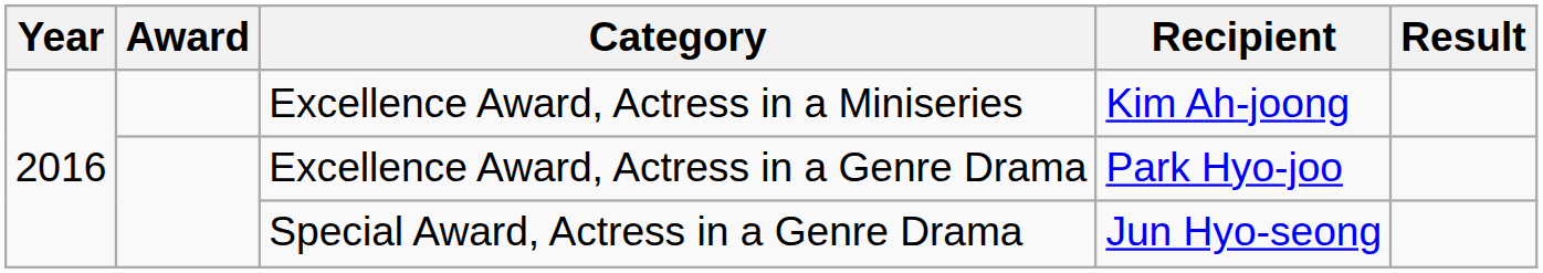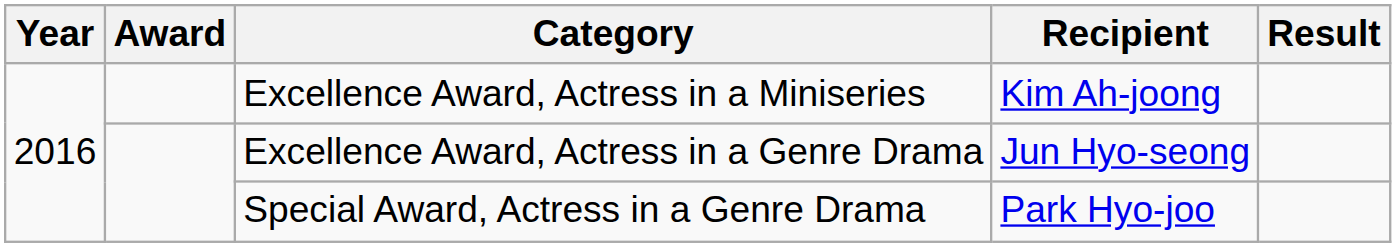 <table class="wikitable">
 <tr>
 <th>Year</th>
 <th>Award</th>
 <th>Category</th>
 <th>Recipient</th>
 <th>Result</th>
 </tr>
 <tr>
 <td rowspan=3>2016</td>
 <td></td>
 <td>Excellence Award, Actress in a Miniseries</td>
 <td><a href='#'>Kim Ah-joong</a></td>
 <td></td>
 </tr>
 <tr>
 <td rowspan=2></td>
 <td>Excellence Award, Actress in a Genre Drama</td>
-<td><a href='#'>Park Hyo-joo</a></td>
+<td><a href='#'>Jun Hyo-seong</a></td>
 <td></td>
 </tr>
 <tr>
 <td>Special Award, Actress in a Genre Drama</td>
-<td><a href='#'>Jun Hyo-seong</a></td>
+<td><a href='#'>Park Hyo-joo</a></td>
 <td></td>
 </tr>
 </table>
